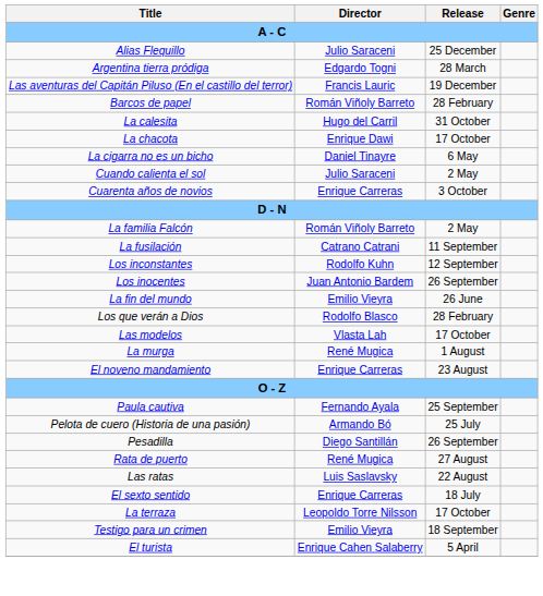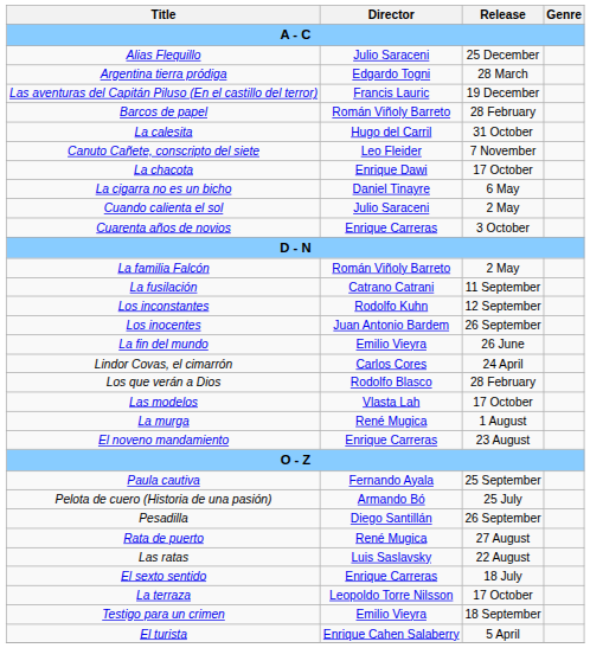 <table class="wikitable" style="margin:1em 0 1em 1em; text-align: center; font-size: 90%;">
 <tr>
 <th scope="col">Title</th>
 <th scope="col">Director</th>
 <th scope="col">Release</th>
 <th scope="col">Genre</th>
 </tr>
 <tr>
 <th colspan="4" style="background-color:#88ccff; font-size:110%;"><strong>A  -  C</strong></th>
 </tr>
 <tr>
 <td><em><a href='#'>Alias Flequillo</a></em></td>
 <td><a href='#'>Julio Saraceni</a></td>
 <td>25 December</td>
 <td></td>
 </tr>
 <tr>
 <td><em><a href='#'>Argentina tierra pródiga</a></em></td>
 <td><a href='#'>Edgardo Togni</a></td>
 <td>28 March</td>
 <td></td>
 </tr>
 <tr>
 <td><em><a href='#'>Las aventuras del Capitán Piluso (En el castillo del terror)</a></em></td>
 <td><a href='#'>Francis Lauric</a></td>
 <td>19 December</td>
 <td></td>
 </tr>
 <tr>
 <td><em><a href='#'>Barcos de papel</a></em></td>
 <td><a href='#'>Román Viñoly Barreto</a></td>
 <td>28 February</td>
 <td></td>
 </tr>
 <tr>
 <td><em><a href='#'>La calesita</a></em></td>
 <td><a href='#'>Hugo del Carril</a></td>
 <td>31 October</td>
+<td></td>
+</tr>
+<tr>
+<td><em><a href='#'>Canuto Cañete, conscripto del siete</a></em></td>
+<td><a href='#'>Leo Fleider</a></td>
+<td>7 November</td>
 <td></td>
 </tr>
 <tr>
 <td><em><a href='#'>La chacota</a></em></td>
 <td><a href='#'>Enrique Dawi</a></td>
 <td>17 October</td>
 <td></td>
 </tr>
 <tr>
 <td><em><a href='#'>La cigarra no es un bicho</a></em></td>
 <td><a href='#'>Daniel Tinayre</a></td>
 <td>6 May</td>
 <td></td>
 </tr>
 <tr>
 <td><em><a href='#'>Cuando calienta el sol</a></em></td>
 <td><a href='#'>Julio Saraceni</a></td>
 <td>2 May</td>
 <td></td>
 </tr>
 <tr>
 <td><em><a href='#'>Cuarenta años de novios</a></em></td>
 <td><a href='#'>Enrique Carreras</a></td>
 <td>3 October</td>
 <td></td>
 </tr>
 <tr>
 <th colspan="4" style="background-color:#88ccff; font-size:110%;"><strong>D  -  N</strong></th>
 </tr>
 <tr>
 <td><em><a href='#'>La familia Falcón</a></em></td>
 <td><a href='#'>Román Viñoly Barreto</a></td>
 <td>2 May</td>
 <td></td>
 </tr>
 <tr>
 <td><em><a href='#'>La fusilación</a></em></td>
 <td><a href='#'>Catrano Catrani</a></td>
 <td>11 September</td>
 <td></td>
 </tr>
 <tr>
 <td><em><a href='#'>Los inconstantes</a></em></td>
 <td><a href='#'>Rodolfo Kuhn</a></td>
 <td>12 September</td>
 <td></td>
 </tr>
 <tr>
 <td><em><a href='#'>Los inocentes</a></em></td>
 <td><a href='#'>Juan Antonio Bardem</a></td>
 <td>26 September</td>
 <td></td>
 </tr>
 <tr>
 <td><em><a href='#'>La fin del mundo</a></em></td>
 <td><a href='#'>Emilio Vieyra</a></td>
 <td>26 June</td>
+<td></td>
+</tr>
+<tr>
+<td><em>Lindor Covas, el cimarrón</em></td>
+<td><a href='#'>Carlos Cores</a></td>
+<td>24 April</td>
 <td></td>
 </tr>
 <tr>
 <td><em>Los que verán a Dios</em></td>
 <td><a href='#'>Rodolfo Blasco</a></td>
 <td>28 February</td>
 <td></td>
 </tr>
 <tr>
 <td><em><a href='#'>Las modelos</a></em></td>
 <td><a href='#'>Vlasta Lah</a></td>
 <td>17 October</td>
 <td></td>
 </tr>
 <tr>
 <td><em><a href='#'>La murga</a></em></td>
 <td><a href='#'>René Mugica</a></td>
 <td>1 August</td>
 <td></td>
 </tr>
 <tr>
 <td><em><a href='#'>El noveno mandamiento</a></em></td>
 <td><a href='#'>Enrique Carreras</a></td>
 <td>23 August</td>
 <td></td>
 </tr>
 <tr>
 <th colspan="4" style="background-color:#88ccff; font-size:110%;"><strong>O  -  Z</strong></th>
 </tr>
 <tr>
 <td><em><a href='#'>Paula cautiva</a></em></td>
 <td><a href='#'>Fernando Ayala</a></td>
 <td>25 September</td>
 <td></td>
 </tr>
 <tr>
 <td><em>Pelota de cuero (Historia de una pasión)</em></td>
 <td><a href='#'>Armando Bó</a></td>
 <td>25 July</td>
 <td></td>
 </tr>
 <tr>
 <td><em>Pesadilla</em></td>
 <td><a href='#'>Diego Santillán</a></td>
 <td>26 September</td>
 <td></td>
 </tr>
 <tr>
 <td><em><a href='#'>Rata de puerto</a></em></td>
 <td><a href='#'>René Mugica</a></td>
 <td>27 August</td>
 <td></td>
 </tr>
 <tr>
 <td><em>Las ratas</em></td>
 <td><a href='#'>Luis Saslavsky</a></td>
 <td>22 August</td>
 <td></td>
 </tr>
 <tr>
 <td><em><a href='#'>El sexto sentido</a></em></td>
 <td><a href='#'>Enrique Carreras</a></td>
 <td>18 July</td>
 <td></td>
 </tr>
 <tr>
 <td><em><a href='#'>La terraza</a></em></td>
 <td><a href='#'>Leopoldo Torre Nilsson</a></td>
 <td>17 October</td>
 <td></td>
 </tr>
 <tr>
 <td><em><a href='#'>Testigo para un crimen</a></em></td>
 <td><a href='#'>Emilio Vieyra</a></td>
 <td>18 September</td>
 <td></td>
 </tr>
 <tr>
 <td><em><a href='#'>El turista</a></em></td>
 <td><a href='#'>Enrique Cahen Salaberry</a></td>
 <td>5 April</td>
 <td></td>
 </tr>
 <tr>
 </tr>
 </table>
